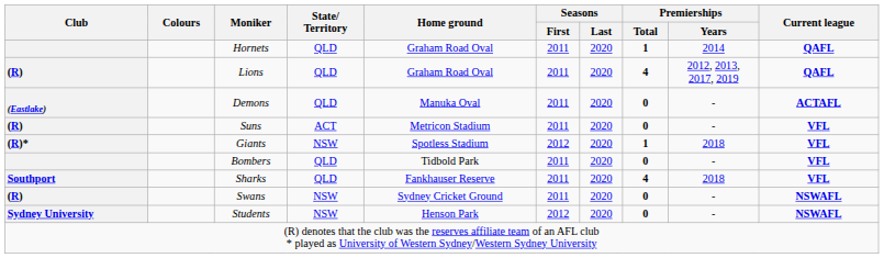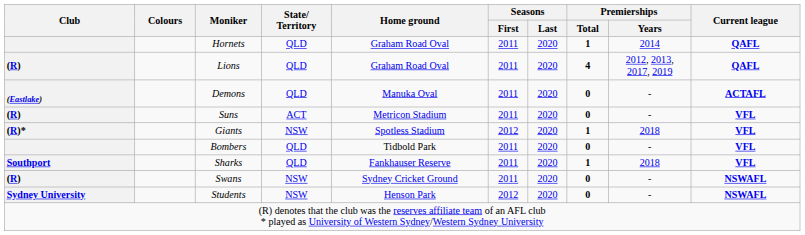 <table class="wikitable sortable" style="text-align:center; width:100%">
 <tr>
 <th rowspan="2">Club</th>
 <th rowspan="2" class="unsortable">Colours</th>
 <th rowspan="2">Moniker</th>
 <th rowspan="2">State/<br>Territory</th>
 <th rowspan="2">Home ground</th>
 <th colspan="2">Seasons</th>
 <th colspan="2">Premierships</th>
 <th rowspan="2">Current league</th>
 </tr>
 <tr>
 <th>First</th>
 <th>Last</th>
 <th><strong>Total</strong></th>
 <th>Years</th>
 </tr>
 <tr>
 <th style="text-align:left"></th>
 <td></td>
 <td align="centre"><em>Hornets</em></td>
 <td align="centre"><a href='#'>QLD</a></td>
 <td align="centre"><a href='#'>Graham Road Oval</a></td>
 <td align="centre"><a href='#'>2011</a></td>
 <td align="centre"><a href='#'>2020</a></td>
 <td align="centre"><strong>1</strong></td>
 <td align="centre"><a href='#'>2014</a></td>
 <td align="centre"><strong><a href='#'>QAFL</a></strong></td>
 </tr>
 <tr>
 <th style="text-align:left"> (<a href='#'>R</a>)</th>
 <td style="text-align:center;"></td>
 <td align="centre"><em>Lions</em></td>
 <td align="centre"><a href='#'>QLD</a></td>
 <td align="centre"><a href='#'>Graham Road Oval</a></td>
 <td align="centre"><a href='#'>2011</a></td>
 <td align="centre"><a href='#'>2020</a></td>
 <td align="centre"><strong>4</strong></td>
 <td align="centre"><a href='#'>2012</a>, <a href='#'>2013</a>, <br> <a href='#'>2017</a>, <a href='#'>2019</a></td>
 <td align="centre"><strong><a href='#'>QAFL</a></strong></td>
 </tr>
 <tr>
 <th style="text-align:left"> <br> <small> <em>(<a href='#'>Eastlake</a>)</em> </small></th>
 <td></td>
 <td align="centre"><em>Demons</em></td>
 <td align="centre"><a href='#'>QLD</a></td>
 <td align="centre"><a href='#'>Manuka Oval</a></td>
 <td align="centre"><a href='#'>2011</a></td>
 <td align="centre"><a href='#'>2020</a></td>
 <td align="centre"><strong>0</strong></td>
 <td align="centre">-</td>
 <td align="centre"><strong><a href='#'>ACTAFL</a></strong></td>
 </tr>
 <tr>
 <th style="text-align:left"> (<a href='#'>R</a>)</th>
 <td style="text-align:center;"></td>
 <td align="centre"><em>Suns</em></td>
 <td align="centre"><a href='#'>ACT</a></td>
 <td align="centre"><a href='#'>Metricon Stadium</a></td>
 <td align="centre"><a href='#'>2011</a></td>
 <td align="centre"><a href='#'>2020</a></td>
 <td align="centre"><strong>0</strong></td>
 <td align="centre">-</td>
 <td align="centre"><strong><a href='#'>VFL</a></strong></td>
 </tr>
 <tr>
 <th style="text-align:left"> (<a href='#'>R</a>)*</th>
 <td style="text-align:center;"></td>
 <td align="centre"><em>Giants</em></td>
 <td align="centre"><a href='#'>NSW</a></td>
 <td align="centre"><a href='#'>Spotless Stadium</a></td>
 <td align="centre"><a href='#'>2012</a></td>
 <td align="centre"><a href='#'>2020</a></td>
 <td align="centre"><strong>1</strong></td>
 <td align="centre"><a href='#'>2018</a></td>
 <td align="centre"><strong><a href='#'>VFL</a></strong></td>
 </tr>
 <tr>
 <th style="text-align:left"></th>
 <td></td>
 <td align="centre"><em>Bombers</em></td>
 <td align="centre"><a href='#'>QLD</a></td>
 <td align="centre">Tidbold Park</td>
 <td><a href='#'>2011</a></td>
 <td><a href='#'>2020</a></td>
 <td><strong>0</strong></td>
 <td>-</td>
 <td align="centre"><strong><a href='#'>VFL</a></strong></td>
 </tr>
 <tr>
 <th style="text-align:left"><a href='#'>Southport</a></th>
 <td></td>
 <td align="centre"><em>Sharks</em></td>
 <td align="centre"><a href='#'>QLD</a></td>
 <td align="centre"><a href='#'>Fankhauser Reserve</a></td>
 <td align="centre"><a href='#'>2011</a></td>
 <td align="centre"><a href='#'>2020</a></td>
-<td align="centre"><strong>4</strong></td>
+<td align="centre"><strong>1</strong></td>
 <td align="centre"><a href='#'>2018</a></td>
 <td align="centre"><strong><a href='#'>VFL</a></strong></td>
 </tr>
 <tr>
 <th style="text-align:left"> (<a href='#'>R</a>)</th>
 <td style="text-align:center;"></td>
 <td align="centre"><em>Swans</em></td>
 <td align="centre"><a href='#'>NSW</a></td>
 <td align="centre"><a href='#'>Sydney Cricket Ground</a></td>
 <td align="centre"><a href='#'>2011</a></td>
 <td align="centre"><a href='#'>2020</a></td>
 <td align="centre"><strong>0</strong></td>
 <td align="centre">-</td>
 <td align="centre"><strong><a href='#'>NSWAFL</a></strong></td>
 </tr>
 <tr>
 <th style="text-align:left"><a href='#'>Sydney University</a></th>
 <td style="text-align:center;"></td>
 <td align="centre"><em>Students</em></td>
 <td align="centre"><a href='#'>NSW</a></td>
 <td align="centre"><a href='#'>Henson Park</a></td>
 <td align="centre"><a href='#'>2012</a></td>
 <td align="centre"><a href='#'>2020</a></td>
 <td align="centre"><strong>0</strong></td>
 <td align="centre">-</td>
 <td align="centre"><strong><a href='#'>NSWAFL</a></strong></td>
 </tr>
 <tr>
 <td colspan="10">(R) denotes that the club was the <a href='#'>reserves affiliate team</a> of an AFL club<br>*  played as <a href='#'>University of Western Sydney</a>/<a href='#'>Western Sydney University</a></td>
 </tr>
 </table>
